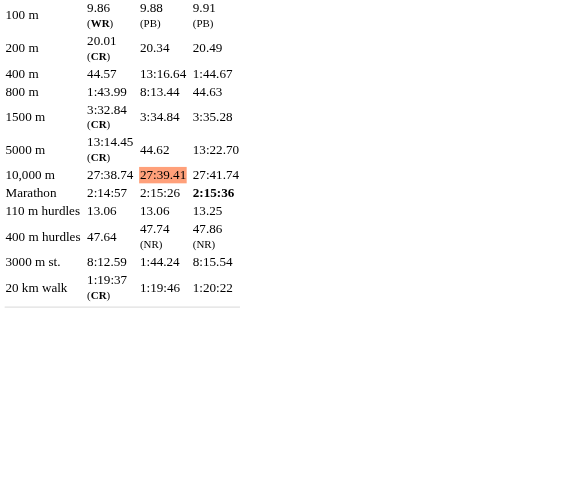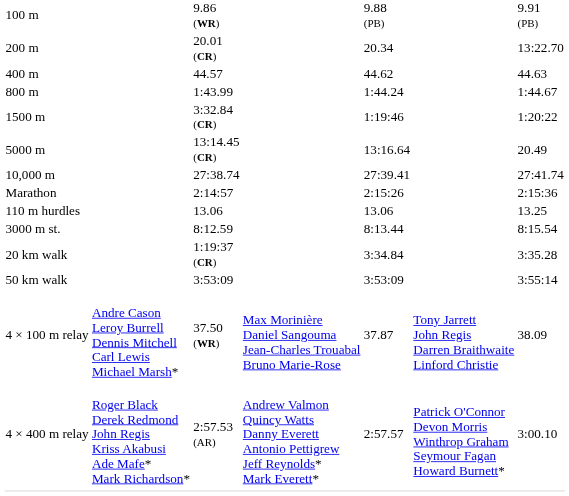 <table>
 <tr>
 <td>100 m<br></td>
 <td></td>
 <td>9.86<br><small>(<strong>WR</strong>)</small></td>
 <td></td>
 <td>9.88<br><small>(PB)</small></td>
 <td></td>
 <td>9.91<br><small>(PB)</small></td>
 </tr>
 <tr>
 <td>200 m<br></td>
 <td></td>
 <td>20.01<br><small>(<strong>CR</strong>)</small></td>
 <td></td>
 <td>20.34</td>
 <td></td>
-<td>20.49</td>
+<td>13:22.70</td>
 </tr>
 <tr>
 <td>400 m<br></td>
 <td></td>
 <td>44.57</td>
 <td></td>
-<td>13:16.64</td>
+<td>44.62</td>
 <td></td>
-<td>1:44.67</td>
+<td>44.63</td>
 </tr>
 <tr>
 <td>800 m<br></td>
 <td></td>
 <td>1:43.99</td>
 <td></td>
-<td>8:13.44</td>
+<td>1:44.24</td>
 <td></td>
-<td>44.63</td>
+<td>1:44.67</td>
 </tr>
 <tr>
 <td>1500 m<br></td>
 <td></td>
 <td>3:32.84<br><small>(<strong>CR</strong>)</small></td>
 <td></td>
-<td>3:34.84</td>
+<td>1:19:46</td>
 <td></td>
-<td>3:35.28</td>
+<td>1:20:22</td>
 </tr>
 <tr>
 <td>5000 m<br></td>
 <td></td>
 <td>13:14.45<br><small>(<strong>CR</strong>)</small></td>
 <td></td>
-<td>44.62</td>
+<td>13:16.64</td>
 <td></td>
-<td>13:22.70</td>
+<td>20.49</td>
 </tr>
 <tr>
 <td>10,000 m<br></td>
 <td></td>
 <td>27:38.74</td>
 <td></td>
-<td style="background: lightsalmon;">27:39.41</td>
+<td>27:39.41</td>
 <td></td>
 <td>27:41.74</td>
 </tr>
 <tr>
 <td>Marathon<br></td>
 <td></td>
 <td>2:14:57</td>
 <td></td>
 <td>2:15:26</td>
 <td></td>
-<td><strong>2:15:36</strong></td>
+<td>2:15:36</td>
 </tr>
 <tr>
 <td>110 m hurdles<br></td>
 <td></td>
 <td>13.06</td>
 <td></td>
 <td>13.06</td>
 <td></td>
 <td>13.25</td>
 </tr>
 <tr>
-<td>400 m hurdles<br></td>
-<td></td>
-<td>47.64</td>
-<td></td>
-<td>47.74<br><small>(NR)</small></td>
-<td></td>
-<td>47.86<br><small>(NR)</small></td>
-</tr>
-<tr>
 <td>3000 m st.<br></td>
 <td></td>
 <td>8:12.59</td>
 <td></td>
-<td>1:44.24</td>
+<td>8:13.44</td>
 <td></td>
 <td>8:15.54</td>
 </tr>
 <tr>
 <td>20 km walk<br></td>
 <td></td>
 <td>1:19:37<br><small>(<strong>CR</strong>)</small></td>
 <td></td>
-<td>1:19:46</td>
+<td>3:34.84</td>
 <td></td>
-<td>1:20:22</td>
+<td>3:35.28</td>
+</tr>
+<tr>
+<td>50 km walk<br></td>
+<td></td>
+<td>3:53:09</td>
+<td></td>
+<td>3:53:09</td>
+<td></td>
+<td>3:55:14</td>
+</tr>
+<tr>
+<td>4 × 100 m relay<br></td>
+<td><br><a href='#'>Andre Cason</a><br><a href='#'>Leroy Burrell</a><br><a href='#'>Dennis Mitchell</a><br><a href='#'>Carl Lewis</a><br><a href='#'>Michael Marsh</a>*</td>
+<td>37.50<br><small>(<strong>WR</strong>)</small></td>
+<td><br><a href='#'>Max Morinière</a><br><a href='#'>Daniel Sangouma</a><br><a href='#'>Jean-Charles Trouabal</a><br><a href='#'>Bruno Marie-Rose</a></td>
+<td>37.87</td>
+<td><br><a href='#'>Tony Jarrett</a><br><a href='#'>John Regis</a><br><a href='#'>Darren Braithwaite</a><br><a href='#'>Linford Christie</a></td>
+<td>38.09</td>
+</tr>
+<tr>
+<td>4 × 400 m relay<br></td>
+<td><br><a href='#'>Roger Black</a><br><a href='#'>Derek Redmond</a><br><a href='#'>John Regis</a><br><a href='#'>Kriss Akabusi</a><br><a href='#'>Ade Mafe</a>*<br><a href='#'>Mark Richardson</a>*</td>
+<td>2:57.53<br><small>(AR)</small></td>
+<td><br><a href='#'>Andrew Valmon</a><br><a href='#'>Quincy Watts</a><br><a href='#'>Danny Everett</a><br><a href='#'>Antonio Pettigrew</a><br><a href='#'>Jeff Reynolds</a>*<br><a href='#'>Mark Everett</a>*</td>
+<td>2:57.57</td>
+<td><br><a href='#'>Patrick O'Connor</a><br><a href='#'>Devon Morris</a><br><a href='#'>Winthrop Graham</a><br><a href='#'>Seymour Fagan</a><br><a href='#'>Howard Burnett</a>*</td>
+<td>3:00.10</td>
 </tr>
 <tr>
 </tr>
 <tr bgcolor= e8e8e8>
 <td colspan=7></td>
 </tr>
 </table>
